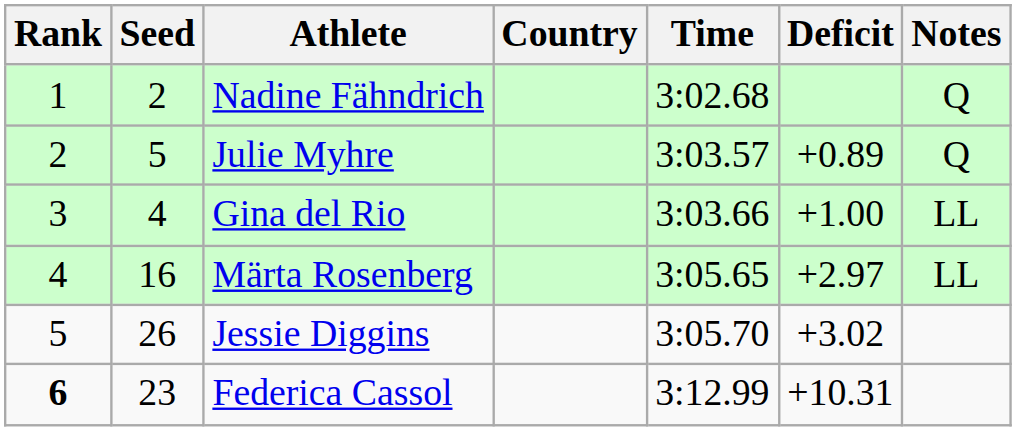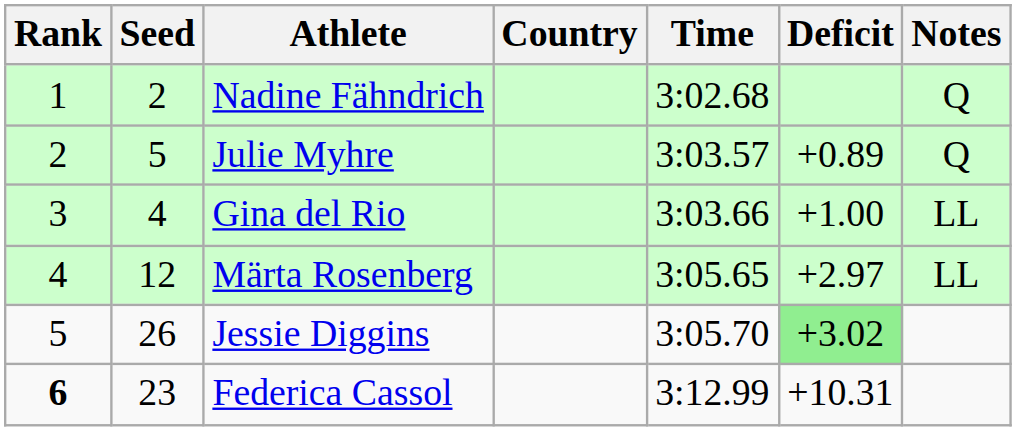 <table class="wikitable sortable" style="text-align:center">
 <tr>
 <th>Rank</th>
 <th>Seed</th>
 <th>Athlete</th>
 <th>Country</th>
 <th>Time</th>
 <th>Deficit</th>
 <th>Notes</th>
 </tr>
 <tr bgcolor=ccffcc>
 <td>1</td>
 <td>2</td>
 <td align=left><a href='#'>Nadine Fähndrich</a></td>
 <td align=left></td>
 <td>3:02.68</td>
 <td></td>
 <td>Q</td>
 </tr>
 <tr bgcolor=ccffcc>
 <td>2</td>
 <td>5</td>
 <td align=left><a href='#'>Julie Myhre</a></td>
 <td align=left></td>
 <td>3:03.57</td>
 <td>+0.89</td>
 <td>Q</td>
 </tr>
 <tr bgcolor=ccffcc>
 <td>3</td>
 <td>4</td>
 <td align=left><a href='#'>Gina del Rio</a></td>
 <td align=left></td>
 <td>3:03.66</td>
 <td>+1.00</td>
 <td>LL</td>
 </tr>
 <tr bgcolor=ccffcc>
 <td>4</td>
-<td>16</td>
+<td>12</td>
 <td align=left><a href='#'>Märta Rosenberg</a></td>
 <td align=left></td>
 <td>3:05.65</td>
 <td>+2.97</td>
 <td>LL</td>
 </tr>
 <tr>
 <td>5</td>
 <td>26</td>
 <td align=left><a href='#'>Jessie Diggins</a></td>
 <td align=left></td>
 <td>3:05.70</td>
-<td>+3.02</td>
+<td style="background: lightgreen;">+3.02</td>
 <td></td>
 </tr>
 <tr>
 <td><strong>6</strong></td>
 <td>23</td>
 <td align=left><a href='#'>Federica Cassol</a></td>
 <td align=left></td>
 <td>3:12.99</td>
 <td>+10.31</td>
 <td></td>
 </tr>
 </table>
